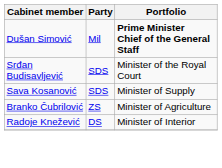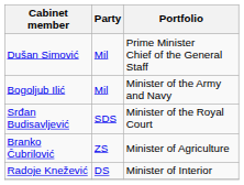 <table class="wikitable" style="text-align:left;" width="350px">
 <tr>
 <th>Cabinet member</th>
 <th>Party</th>
 <th>Portfolio</th>
 </tr>
 <tr>
 <td align=left><a href='#'>Dušan Simović</a></td>
 <td><a href='#'>Mil</a></td>
-<td><strong>Prime Minister<br>Chief of the General Staff</strong></td>
+<td>Prime Minister<br>Chief of the General Staff</td>
+</tr>
+<tr>
+<td align=left><a href='#'>Bogoljub Ilić</a></td>
+<td><a href='#'>Mil</a></td>
+<td>Minister of the Army and Navy</td>
 </tr>
 <tr>
 <td align=left><a href='#'>Srđan Budisavljević</a></td>
 <td><a href='#'>SDS</a></td>
 <td>Minister of the Royal Court</td>
-</tr>
-<tr>
-<td align=left><a href='#'>Sava Kosanović</a></td>
-<td><a href='#'>SDS</a></td>
-<td>Minister of Supply</td>
 </tr>
 <tr>
 <td align=left><a href='#'>Branko Čubrilović</a></td>
 <td><a href='#'>ZS</a></td>
 <td>Minister of Agriculture</td>
 </tr>
 <tr>
 <td align=left><a href='#'>Radoje Knežević</a></td>
 <td><a href='#'>DS</a></td>
 <td>Minister of Interior</td>
 </tr>
 <tr>
 </tr>
 </table>
